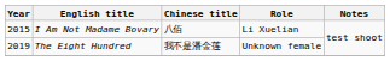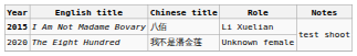 <table class="wikitable sortable">
 <tr>
 <th>Year</th>
 <th>English title</th>
 <th>Chinese title</th>
 <th>Role</th>
 <th class="unsortable">Notes</th>
 </tr>
 <tr>
-<td>2015</td>
+<td><strong>2015</strong></td>
 <td><em>I Am Not Madame Bovary</em></td>
 <td>八佰</td>
 <td>Li Xuelian</td>
 <td rowspan="2">test shoot</td>
 </tr>
 <tr>
-<td>2019</td>
+<td>2020</td>
 <td><em>The Eight Hundred</em></td>
 <td>我不是潘金莲</td>
 <td>Unknown female</td>
 </tr>
 <tr>
 </tr>
 </table>
